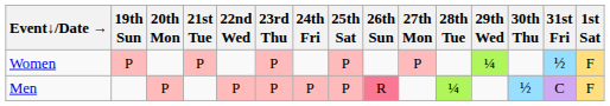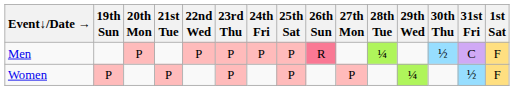 <table class="wikitable" style="margin:0.5em auto; font-size:90%; line-height:1.25em; text-align:center">
 <tr>
 <th>Event↓/Date →</th>
 <th>19th<br>Sun</th>
 <th>20th<br>Mon</th>
 <th>21st<br>Tue</th>
 <th>22nd<br>Wed</th>
 <th>23rd<br>Thu</th>
 <th>24th<br>Fri</th>
 <th>25th<br>Sat</th>
 <th>26th<br>Sun</th>
 <th>27th<br>Mon</th>
 <th>28th<br>Tue</th>
 <th>29th<br>Wed</th>
 <th>30th<br>Thu</th>
 <th>31st<br>Fri</th>
 <th>1st<br>Sat</th>
 </tr>
 <tr>
+<td style="text-align:left;"><a href='#'>Men</a></td>
+<td></td>
+<td bgcolor="#FFBBBB">P</td>
+<td></td>
+<td bgcolor="#FFBBBB">P</td>
+<td bgcolor="#FFBBBB">P</td>
+<td bgcolor="#FFBBBB">P</td>
+<td bgcolor="#FFBBBB">P</td>
+<td bgcolor="#FA7894">R</td>
+<td></td>
+<td bgcolor="#AFF55B">¼</td>
+<td></td>
+<td bgcolor="#97DEFF">½</td>
+<td bgcolor="#D0A9F5">C</td>
+<td bgcolor="#FFDF80">F</td>
+</tr>
+<tr>
 <td style="text-align:left;"><a href='#'>Women</a></td>
 <td bgcolor="#FFBBBB">P</td>
 <td></td>
 <td bgcolor="#FFBBBB">P</td>
 <td></td>
 <td bgcolor="#FFBBBB">P</td>
 <td></td>
 <td bgcolor="#FFBBBB">P</td>
 <td></td>
 <td bgcolor="#FFBBBB">P</td>
 <td></td>
 <td bgcolor="#AFF55B">¼</td>
 <td></td>
 <td bgcolor="#97DEFF">½</td>
 <td bgcolor="#FFDF80">F</td>
 </tr>
-<tr>
-<td style="text-align:left;"><a href='#'>Men</a></td>
-<td></td>
-<td bgcolor="#FFBBBB">P</td>
-<td></td>
-<td bgcolor="#FFBBBB">P</td>
-<td bgcolor="#FFBBBB">P</td>
-<td bgcolor="#FFBBBB">P</td>
-<td bgcolor="#FFBBBB">P</td>
-<td bgcolor="#FA7894">R</td>
-<td></td>
-<td bgcolor="#AFF55B">¼</td>
-<td></td>
-<td bgcolor="#97DEFF">½</td>
-<td bgcolor="#D0A9F5">C</td>
-<td bgcolor="#FFDF80">F</td>
-</tr>
 </table>
